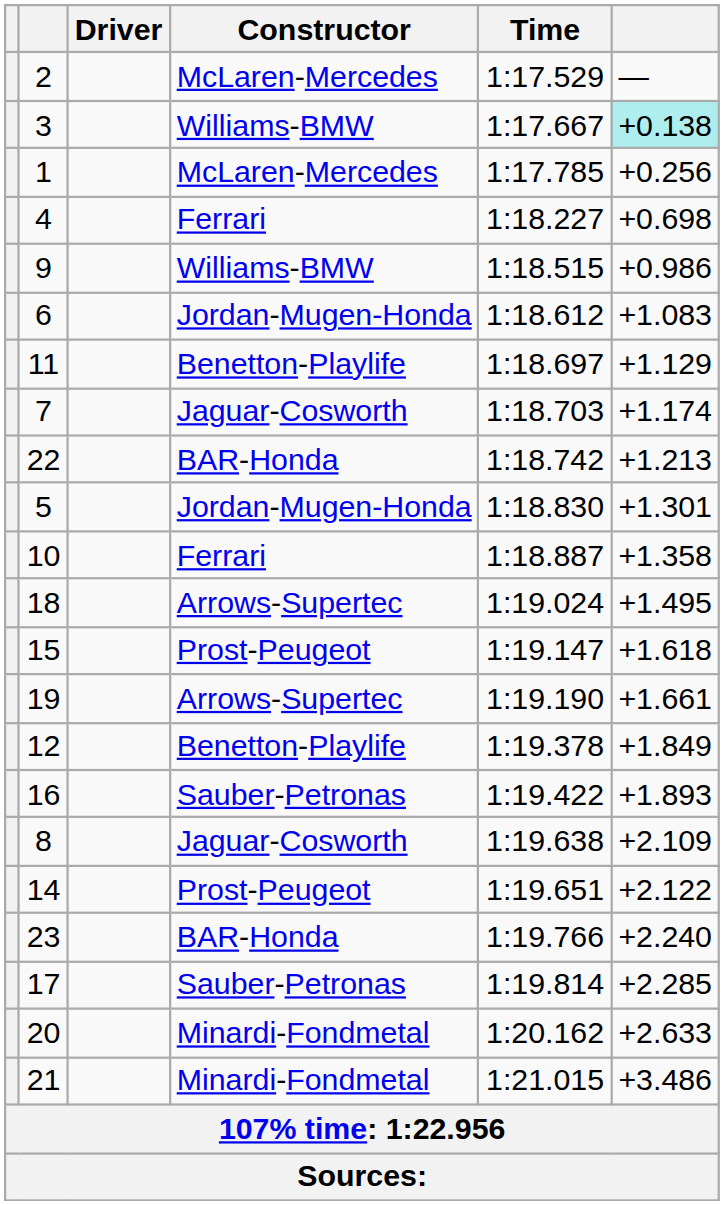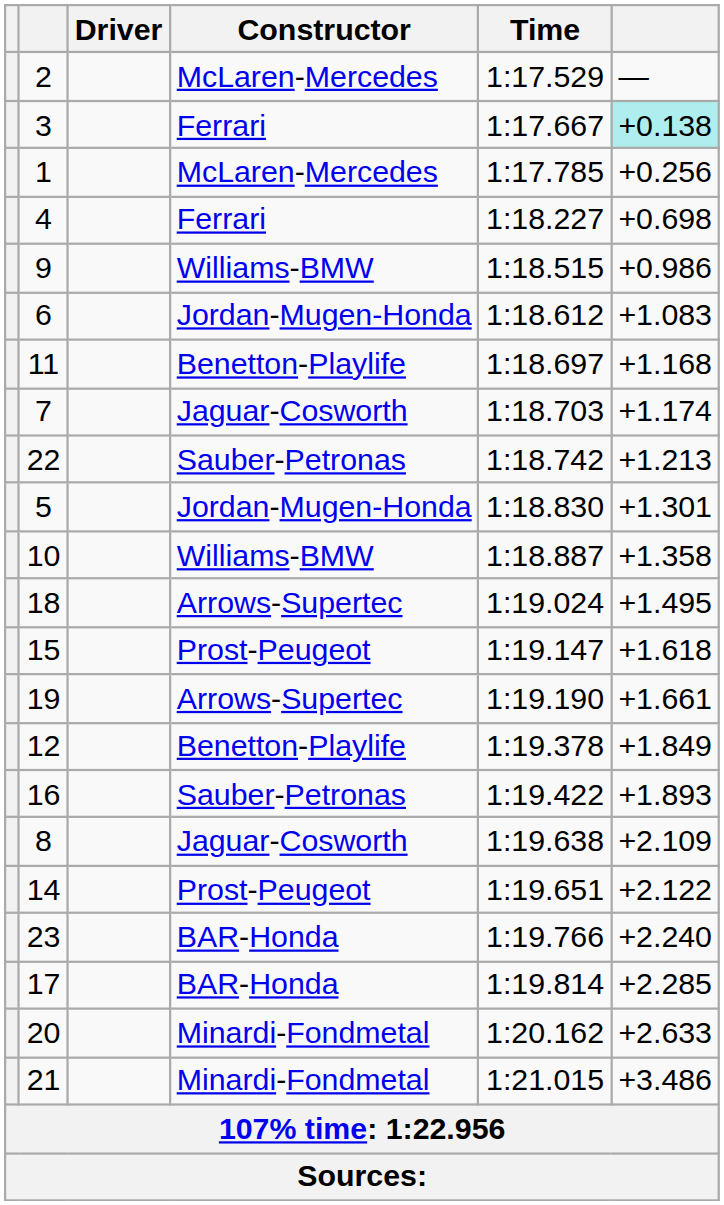 <table class="wikitable sortable" style="font-size: 85%;">
 <tr>
 <th scope="col"></th>
 <th scope="col"></th>
 <th scope="col">Driver</th>
 <th scope="col">Constructor</th>
 <th scope="col">Time</th>
 <th scope="col"></th>
 </tr>
 <tr>
 <th scope="row"></th>
 <td align="center">2</td>
 <td data-sort-value="COU"> </td>
 <td><a href='#'>McLaren</a>-<a href='#'>Mercedes</a></td>
 <td>1:17.529</td>
 <td>—</td>
 </tr>
 <tr>
 <th scope="row"></th>
 <td align="center">3</td>
 <td data-sort-value="SCHM"> </td>
-<td><a href='#'>Williams</a>-<a href='#'>BMW</a></td>
+<td><a href='#'>Ferrari</a></td>
 <td>1:17.667</td>
 <td style="background: paleturquoise;">+0.138</td>
 </tr>
 <tr>
 <th scope="row"></th>
 <td align="center">1</td>
 <td data-sort-value="HAK"> </td>
 <td><a href='#'>McLaren</a>-<a href='#'>Mercedes</a></td>
 <td>1:17.785</td>
 <td>+0.256</td>
 </tr>
 <tr>
 <th scope="row"></th>
 <td align="center">4</td>
 <td data-sort-value="BAR"> </td>
 <td><a href='#'>Ferrari</a></td>
 <td>1:18.227</td>
 <td>+0.698</td>
 </tr>
 <tr>
 <th scope="row"></th>
 <td align="center">9</td>
 <td data-sort-value="SCHR"> </td>
 <td><a href='#'>Williams</a>-<a href='#'>BMW</a></td>
 <td>1:18.515</td>
 <td>+0.986</td>
 </tr>
 <tr>
 <th scope="row"></th>
 <td align="center">6</td>
 <td data-sort-value="TRU"> </td>
 <td><a href='#'>Jordan</a>-<a href='#'>Mugen-Honda</a></td>
 <td>1:18.612</td>
 <td>+1.083</td>
 </tr>
 <tr>
 <th scope="row"></th>
 <td align="center">11</td>
 <td data-sort-value="FIS"> </td>
 <td><a href='#'>Benetton</a>-<a href='#'>Playlife</a></td>
 <td>1:18.697</td>
-<td>+1.129</td>
+<td>+1.168</td>
 </tr>
 <tr>
 <th scope="row"></th>
 <td align="center">7</td>
 <td data-sort-value="IRV"> </td>
 <td><a href='#'>Jaguar</a>-<a href='#'>Cosworth</a></td>
 <td>1:18.703</td>
 <td>+1.174</td>
 </tr>
 <tr>
 <th scope="row"></th>
 <td align="center">22</td>
 <td data-sort-value="VIL"> </td>
-<td><a href='#'>BAR</a>-<a href='#'>Honda</a></td>
+<td><a href='#'>Sauber</a>-<a href='#'>Petronas</a></td>
 <td>1:18.742</td>
 <td>+1.213</td>
 </tr>
 <tr>
 <th scope="row"></th>
 <td align="center">5</td>
 <td data-sort-value="FRE"> </td>
 <td><a href='#'>Jordan</a>-<a href='#'>Mugen-Honda</a></td>
 <td>1:18.830</td>
 <td>+1.301</td>
 </tr>
 <tr>
 <th scope="row"></th>
 <td align="center">10</td>
 <td data-sort-value="BUT"> </td>
-<td><a href='#'>Ferrari</a></td>
+<td><a href='#'>Williams</a>-<a href='#'>BMW</a></td>
 <td>1:18.887</td>
 <td>+1.358</td>
 </tr>
 <tr>
 <th scope="row"></th>
 <td align="center">18</td>
 <td data-sort-value="DEL"> </td>
 <td><a href='#'>Arrows</a>-<a href='#'>Supertec</a></td>
 <td>1:19.024</td>
 <td>+1.495</td>
 </tr>
 <tr>
 <th scope="row"></th>
 <td align="center">15</td>
 <td data-sort-value="HEI"> </td>
 <td><a href='#'>Prost</a>-<a href='#'>Peugeot</a></td>
 <td>1:19.147</td>
 <td>+1.618</td>
 </tr>
 <tr>
 <th scope="row"></th>
 <td align="center">19</td>
 <td data-sort-value="VER"> </td>
 <td><a href='#'>Arrows</a>-<a href='#'>Supertec</a></td>
 <td>1:19.190</td>
 <td>+1.661</td>
 </tr>
 <tr>
 <th scope="row"></th>
 <td align="center">12</td>
 <td data-sort-value="WUR"> </td>
 <td><a href='#'>Benetton</a>-<a href='#'>Playlife</a></td>
 <td>1:19.378</td>
 <td>+1.849</td>
 </tr>
 <tr>
 <th scope="row"></th>
 <td align="center">16</td>
 <td data-sort-value="DIN"> </td>
 <td><a href='#'>Sauber</a>-<a href='#'>Petronas</a></td>
 <td>1:19.422</td>
 <td>+1.893</td>
 </tr>
 <tr>
 <th scope="row"></th>
 <td align="center">8</td>
 <td data-sort-value="HER"> </td>
 <td><a href='#'>Jaguar</a>-<a href='#'>Cosworth</a></td>
 <td>1:19.638</td>
 <td>+2.109</td>
 </tr>
 <tr>
 <th scope="row"></th>
 <td align="center">14</td>
 <td data-sort-value="ALE"> </td>
 <td><a href='#'>Prost</a>-<a href='#'>Peugeot</a></td>
 <td>1:19.651</td>
 <td>+2.122</td>
 </tr>
 <tr>
 <th scope="row"></th>
 <td align="center">23</td>
 <td data-sort-value="ZON"> </td>
 <td><a href='#'>BAR</a>-<a href='#'>Honda</a></td>
 <td>1:19.766</td>
 <td>+2.240</td>
 </tr>
 <tr>
 <th scope="row"></th>
 <td align="center">17</td>
 <td data-sort-value="SAL"> </td>
-<td><a href='#'>Sauber</a>-<a href='#'>Petronas</a></td>
+<td><a href='#'>BAR</a>-<a href='#'>Honda</a></td>
 <td>1:19.814</td>
 <td>+2.285</td>
 </tr>
 <tr>
 <th scope="row"></th>
 <td align="center">20</td>
 <td data-sort-value="GEN"> </td>
 <td><a href='#'>Minardi</a>-<a href='#'>Fondmetal</a></td>
 <td>1:20.162</td>
 <td>+2.633</td>
 </tr>
 <tr>
 <th scope="row"></th>
 <td align="center">21</td>
 <td data-sort-value="MAZ"> </td>
 <td><a href='#'>Minardi</a>-<a href='#'>Fondmetal</a></td>
 <td>1:21.015</td>
 <td>+3.486</td>
 </tr>
 <tr class="sortbottom">
 <th colspan="6"><a href='#'>107% time</a>: 1:22.956</th>
 </tr>
 <tr class="sortbottom">
 <th colspan="6">Sources:</th>
 </tr>
 </table>
